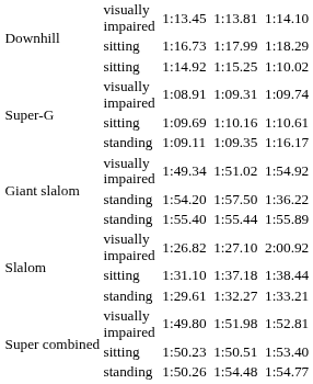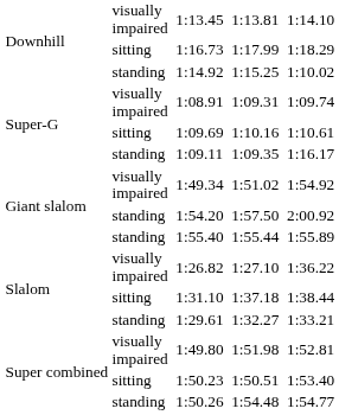 <table>
 <tr>
 <td rowspan="3">Downhill<br></td>
 <td>visually<br>impaired</td>
 <td></td>
 <td>1:13.45</td>
 <td></td>
 <td>1:13.81</td>
 <td></td>
 <td>1:14.10</td>
 </tr>
 <tr>
 <td>sitting</td>
 <td></td>
 <td>1:16.73</td>
 <td></td>
 <td>1:17.99</td>
 <td></td>
 <td>1:18.29</td>
 </tr>
 <tr>
-<td>sitting</td>
+<td>standing</td>
 <td></td>
 <td>1:14.92</td>
 <td></td>
 <td>1:15.25</td>
 <td></td>
 <td>1:10.02</td>
 </tr>
 <tr>
 <td rowspan="3">Super-G<br></td>
 <td>visually<br>impaired</td>
 <td></td>
 <td>1:08.91</td>
 <td></td>
 <td>1:09.31</td>
 <td></td>
 <td>1:09.74</td>
 </tr>
 <tr>
 <td>sitting</td>
 <td></td>
 <td>1:09.69</td>
 <td></td>
 <td>1:10.16</td>
 <td></td>
 <td>1:10.61</td>
 </tr>
 <tr>
 <td>standing</td>
 <td></td>
 <td>1:09.11</td>
 <td></td>
 <td>1:09.35</td>
 <td></td>
 <td>1:16.17</td>
 </tr>
 <tr>
 <td rowspan="3">Giant slalom<br></td>
 <td>visually<br>impaired</td>
 <td></td>
 <td>1:49.34</td>
 <td></td>
 <td>1:51.02</td>
 <td></td>
 <td>1:54.92</td>
 </tr>
 <tr>
 <td>standing</td>
 <td></td>
 <td>1:54.20</td>
 <td></td>
 <td>1:57.50</td>
 <td></td>
-<td>1:36.22</td>
+<td>2:00.92</td>
 </tr>
 <tr>
 <td>standing</td>
 <td></td>
 <td>1:55.40</td>
 <td></td>
 <td>1:55.44</td>
 <td></td>
 <td>1:55.89</td>
 </tr>
 <tr>
 <td rowspan="3">Slalom<br></td>
 <td>visually<br>impaired</td>
 <td></td>
 <td>1:26.82</td>
 <td></td>
 <td>1:27.10</td>
 <td></td>
-<td>2:00.92</td>
+<td>1:36.22</td>
 </tr>
 <tr>
 <td>sitting</td>
 <td></td>
 <td>1:31.10</td>
 <td></td>
 <td>1:37.18</td>
 <td></td>
 <td>1:38.44</td>
 </tr>
 <tr>
 <td>standing</td>
 <td></td>
 <td>1:29.61</td>
 <td></td>
 <td>1:32.27</td>
 <td></td>
 <td>1:33.21</td>
 </tr>
 <tr>
 <td rowspan="3">Super combined<br></td>
 <td>visually<br>impaired</td>
 <td></td>
 <td>1:49.80</td>
 <td></td>
 <td>1:51.98</td>
 <td></td>
 <td>1:52.81</td>
 </tr>
 <tr>
 <td>sitting</td>
 <td></td>
 <td>1:50.23</td>
 <td></td>
 <td>1:50.51</td>
 <td></td>
 <td>1:53.40</td>
 </tr>
 <tr>
 <td>standing</td>
 <td></td>
 <td>1:50.26</td>
 <td></td>
 <td>1:54.48</td>
 <td></td>
 <td>1:54.77</td>
 </tr>
 </table>
